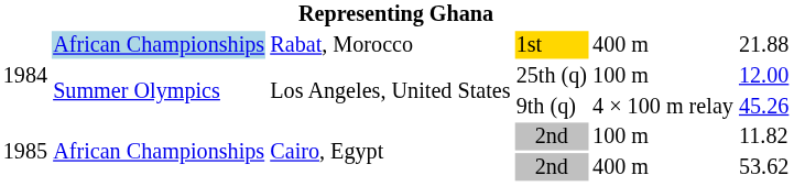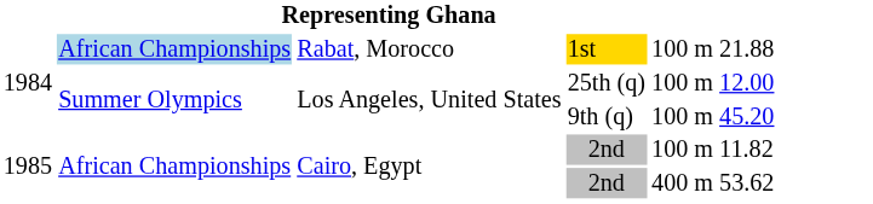 <table>
 <tr>
 <th colspan="6">Representing Ghana</th>
 </tr>
 <tr>
 <td rowspan=3>1984</td>
 <td style="background: lightblue;"><a href='#'>African Championships</a></td>
 <td><a href='#'>Rabat</a>, Morocco</td>
 <td bgcolor="gold">1st</td>
-<td>400 m</td>
+<td>100 m</td>
 <td>21.88</td>
 </tr>
 <tr>
 <td rowspan=2><a href='#'>Summer Olympics</a></td>
 <td rowspan=2>Los Angeles, United States</td>
 <td>25th (q)</td>
 <td>100 m</td>
 <td><a href='#'>12.00</a></td>
 </tr>
 <tr>
 <td>9th (q)</td>
-<td>4 × 100 m relay</td>
-<td><a href='#'>45.26</a></td>
+<td>100 m</td>
+<td><a href='#'>45.20</a></td>
 </tr>
 <tr>
 <td rowspan=2>1985</td>
 <td rowspan=2><a href='#'>African Championships</a></td>
 <td rowspan=2><a href='#'>Cairo</a>, Egypt</td>
 <td bgcolor="silver" align="center">2nd</td>
 <td>100 m</td>
 <td>11.82</td>
 </tr>
 <tr>
 <td bgcolor="silver" align="center">2nd</td>
 <td>400 m</td>
 <td>53.62</td>
 </tr>
 <tr>
 </tr>
 </table>
